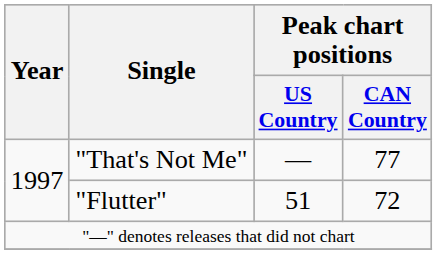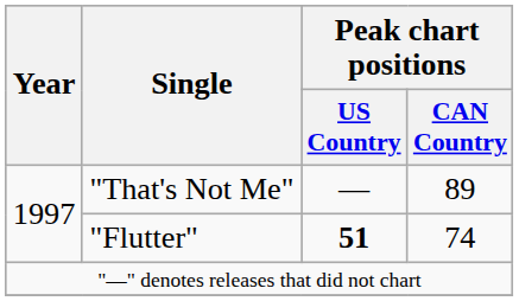 <table class="wikitable" style="text-align:center;">
 <tr>
 <th rowspan="2">Year</th>
 <th rowspan="2">Single</th>
 <th colspan="2">Peak chart<br>positions</th>
 </tr>
 <tr style="font-size:smaller;">
 <th width="45"><a href='#'>US Country</a></th>
 <th width="45"><a href='#'>CAN Country</a></th>
 </tr>
 <tr>
 <td rowspan="2">1997</td>
 <td align="left">"That's Not Me"</td>
 <td>—</td>
-<td>77</td>
+<td>89</td>
 </tr>
 <tr>
 <td align="left">"Flutter"</td>
-<td>51</td>
-<td>72</td>
+<td><strong>51</strong></td>
+<td>74</td>
 </tr>
 <tr>
 <td colspan="4" style="font-size:8pt">"—" denotes releases that did not chart</td>
 </tr>
 <tr>
 </tr>
 </table>
